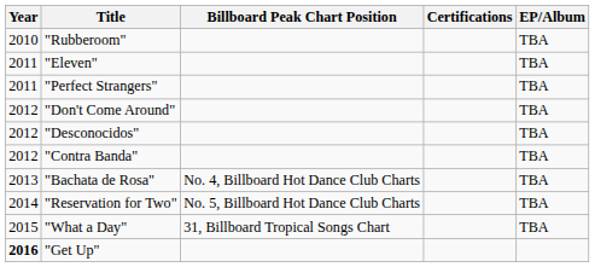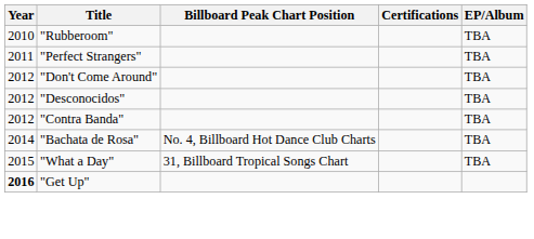 <table class="wikitable">
 <tr>
 <th>Year</th>
 <th>Title</th>
 <th>Billboard Peak Chart Position</th>
 <th>Certifications</th>
 <th>EP/Album</th>
 </tr>
 <tr>
 <td>2010</td>
 <td>"Rubberoom"</td>
-<td></td>
-<td></td>
-<td>TBA</td>
-</tr>
-<tr>
-<td>2011</td>
-<td>"Eleven"</td>
 <td></td>
 <td></td>
 <td>TBA</td>
 </tr>
 <tr>
 <td>2011</td>
 <td>"Perfect Strangers"</td>
 <td></td>
 <td></td>
 <td>TBA</td>
 </tr>
 <tr>
 <td>2012</td>
 <td>"Don't Come Around"</td>
 <td></td>
 <td></td>
 <td>TBA</td>
 </tr>
 <tr>
 <td>2012</td>
 <td>"Desconocidos"</td>
 <td></td>
 <td></td>
 <td>TBA</td>
 </tr>
 <tr>
 <td>2012</td>
 <td>"Contra Banda"</td>
 <td></td>
 <td></td>
 <td>TBA</td>
 </tr>
 <tr>
-<td>2013</td>
+<td>2014</td>
 <td>"Bachata de Rosa"</td>
 <td>No. 4, Billboard Hot Dance Club Charts</td>
-<td></td>
-<td>TBA</td>
-</tr>
-<tr>
-<td>2014</td>
-<td>"Reservation for Two"</td>
-<td>No. 5, Billboard Hot Dance Club Charts</td>
 <td></td>
 <td>TBA</td>
 </tr>
 <tr>
 <td>2015</td>
 <td>"What a Day"</td>
 <td>31, Billboard Tropical Songs Chart</td>
 <td></td>
 <td>TBA</td>
 </tr>
 <tr>
 <td><strong>2016</strong></td>
 <td>"Get Up"</td>
 <td></td>
 <td></td>
 <td></td>
 </tr>
 </table>
